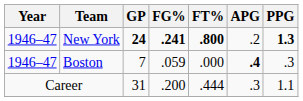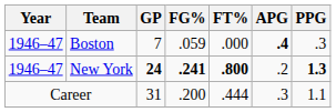 <table class="wikitable sortable" style="font-size:95%; text-align:right;">
 <tr>
 <th>Year</th>
 <th>Team</th>
 <th>GP</th>
 <th>FG%</th>
 <th>FT%</th>
 <th>APG</th>
 <th>PPG</th>
 </tr>
 <tr>
 <td style="text-align:left;"><a href='#'>1946–47</a></td>
+<td style="text-align:left;"><a href='#'>Boston</a></td>
+<td>7</td>
+<td>.059</td>
+<td>.000</td>
+<td><strong>.4</strong></td>
+<td>.3</td>
+</tr>
+<tr>
+<td style="text-align:left;"><a href='#'>1946–47</a></td>
 <td style="text-align:left;"><a href='#'>New York</a></td>
 <td><strong>24</strong></td>
 <td><strong>.241</strong></td>
 <td><strong>.800</strong></td>
 <td>.2</td>
 <td><strong>1.3</strong></td>
-</tr>
-<tr>
-<td style="text-align:left;"><a href='#'>1946–47</a></td>
-<td style="text-align:left;"><a href='#'>Boston</a></td>
-<td>7</td>
-<td>.059</td>
-<td>.000</td>
-<td><strong>.4</strong></td>
-<td>.3</td>
 </tr>
 <tr>
 <td style="text-align:center;" colspan="2">Career</td>
 <td>31</td>
 <td>.200</td>
 <td>.444</td>
 <td>.3</td>
 <td>1.1</td>
 </tr>
 <tr>
 </tr>
 </table>
